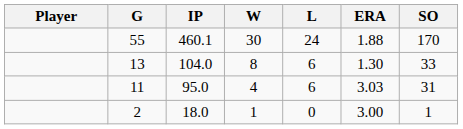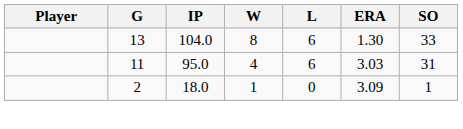 <table class="wikitable sortable">
 <tr>
 <th bgcolor="#DDDDFF" width="16%">Player</th>
 <th bgcolor="#DDDDFF" width="9%">G</th>
 <th bgcolor="#DDDDFF" width="9%">IP</th>
 <th bgcolor="#DDDDFF" width="9%">W</th>
 <th bgcolor="#DDDDFF" width="9%">L</th>
 <th bgcolor="#DDDDFF" width="9%">ERA</th>
 <th bgcolor="#DDDDFF" width="9%">SO</th>
-</tr>
-<tr align="center">
-<td></td>
-<td>55</td>
-<td>460.1</td>
-<td>30</td>
-<td>24</td>
-<td>1.88</td>
-<td>170</td>
 </tr>
 <tr align="center">
 <td></td>
 <td>13</td>
 <td>104.0</td>
 <td>8</td>
 <td>6</td>
 <td>1.30</td>
 <td>33</td>
 </tr>
 <tr align="center">
 <td></td>
 <td>11</td>
 <td>95.0</td>
 <td>4</td>
 <td>6</td>
 <td>3.03</td>
 <td>31</td>
 </tr>
 <tr align="center">
 <td></td>
 <td>2</td>
 <td>18.0</td>
 <td>1</td>
 <td>0</td>
-<td>3.00</td>
+<td>3.09</td>
 <td>1</td>
 </tr>
 </table>
